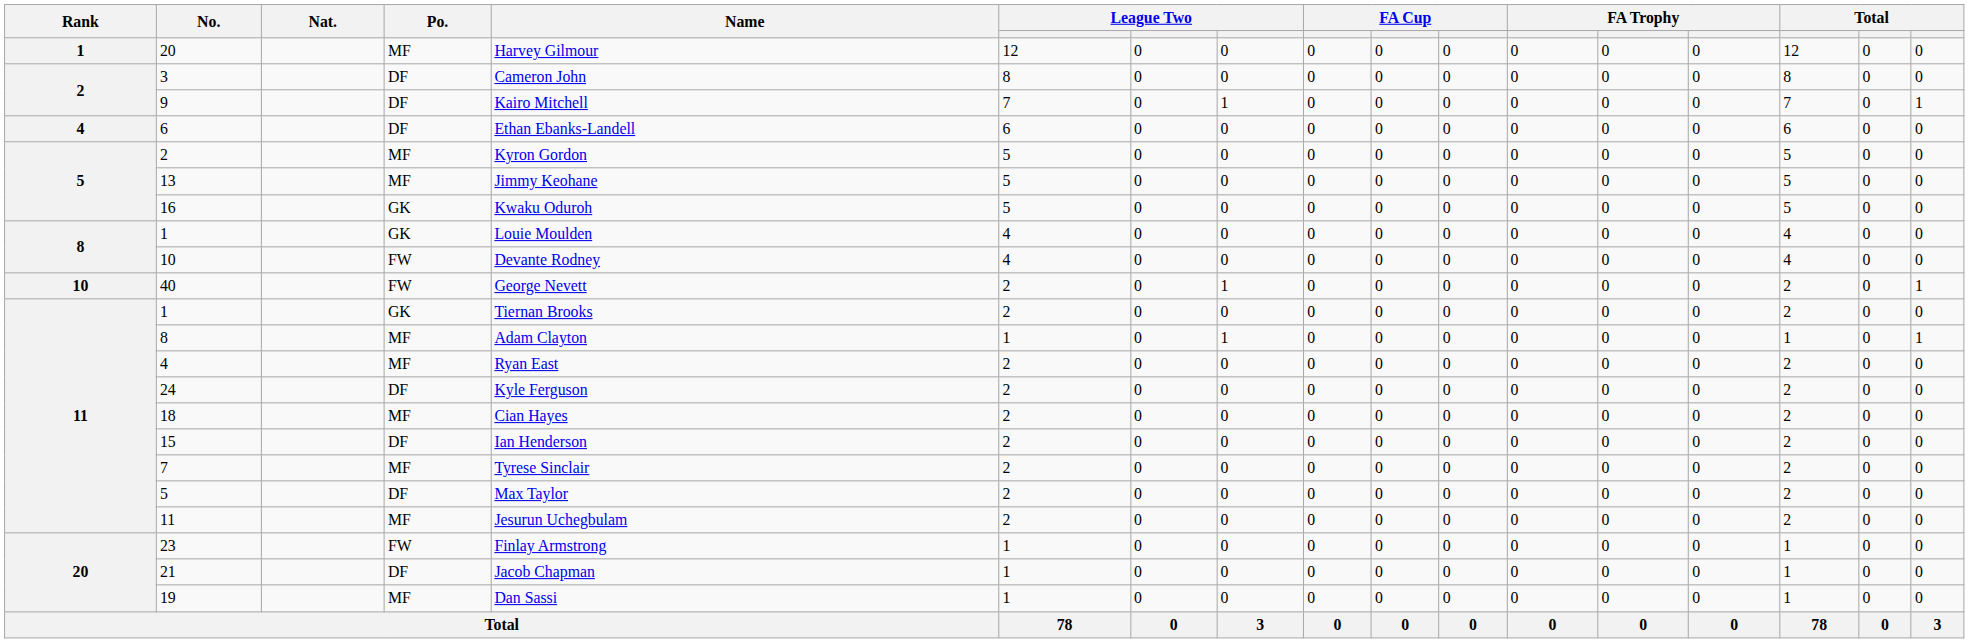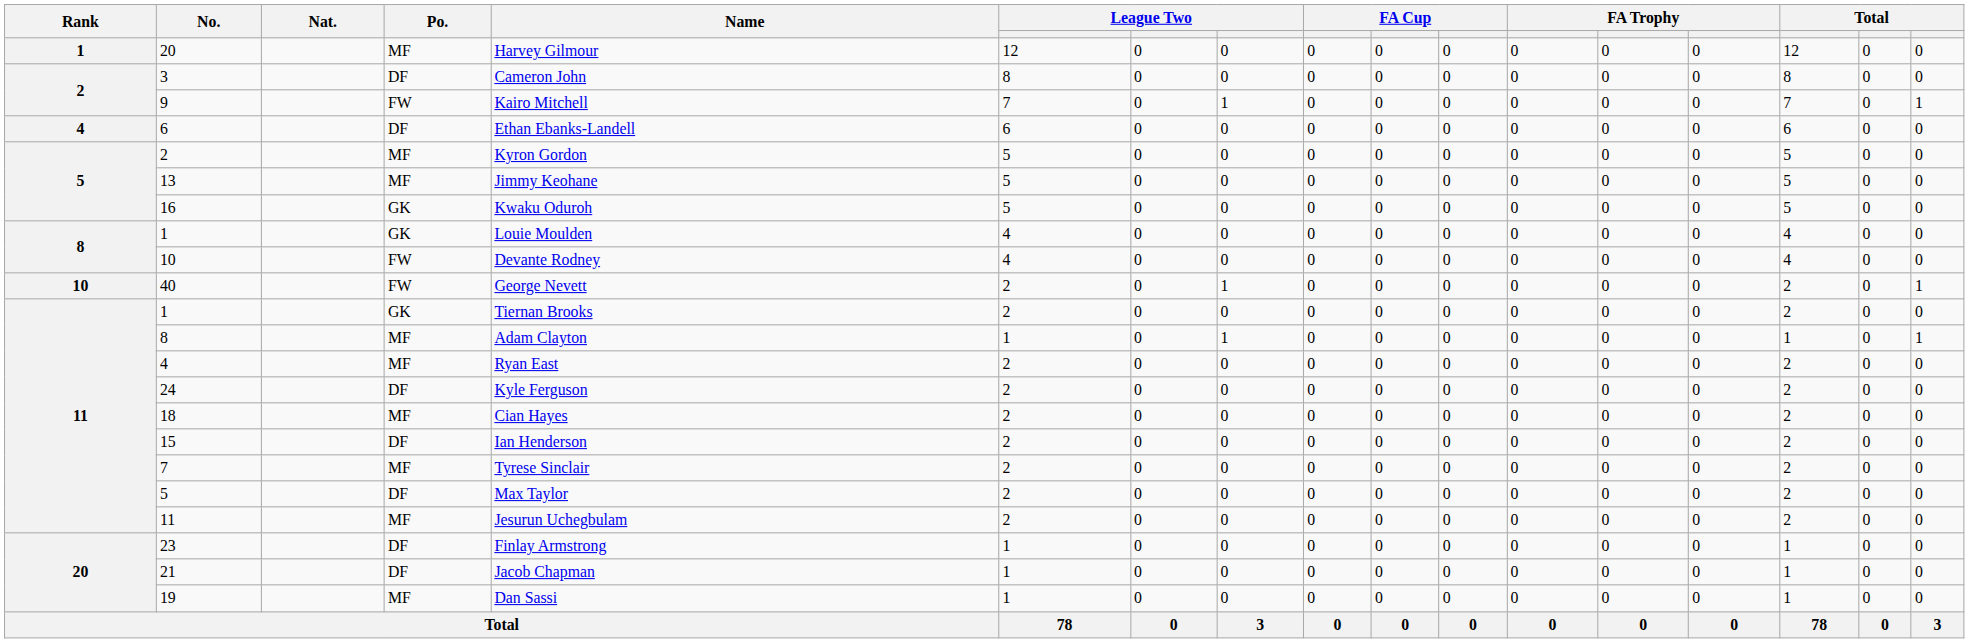 <table class="wikitable" style="text-align:left; font-size:95%; width:95%;">
 <tr>
 <th rowspan=2>Rank</th>
 <th rowspan=2>No.</th>
 <th rowspan=2>Nat.</th>
 <th rowspan=2>Po.</th>
 <th rowspan=2>Name</th>
 <th colspan=3><a href='#'>League Two</a></th>
 <th colspan=3><a href='#'>FA Cup</a></th>
 <th colspan=3>FA Trophy</th>
 <th colspan=3>Total</th>
 </tr>
 <tr>
 <th></th>
 <th></th>
 <th></th>
 <th></th>
 <th></th>
 <th></th>
 <th></th>
 <th></th>
 <th></th>
 <th></th>
 <th></th>
 <th></th>
 </tr>
 <tr>
 <th>1</th>
 <td>20</td>
 <td></td>
 <td>MF</td>
 <td><a href='#'>Harvey Gilmour</a></td>
 <td>12</td>
 <td>0</td>
 <td>0</td>
 <td>0</td>
 <td>0</td>
 <td>0</td>
 <td>0</td>
 <td>0</td>
 <td>0</td>
 <td>12</td>
 <td>0</td>
 <td>0</td>
 </tr>
 <tr>
 <th rowspan="2">2</th>
 <td>3</td>
 <td></td>
 <td>DF</td>
 <td><a href='#'>Cameron John</a></td>
 <td>8</td>
 <td>0</td>
 <td>0</td>
 <td>0</td>
 <td>0</td>
 <td>0</td>
 <td>0</td>
 <td>0</td>
 <td>0</td>
 <td>8</td>
 <td>0</td>
 <td>0</td>
 </tr>
 <tr>
 <td>9</td>
 <td></td>
-<td>DF</td>
+<td>FW</td>
 <td><a href='#'>Kairo Mitchell</a></td>
 <td>7</td>
 <td>0</td>
 <td>1</td>
 <td>0</td>
 <td>0</td>
 <td>0</td>
 <td>0</td>
 <td>0</td>
 <td>0</td>
 <td>7</td>
 <td>0</td>
 <td>1</td>
 </tr>
 <tr>
 <th>4</th>
 <td>6</td>
 <td></td>
 <td>DF</td>
 <td><a href='#'>Ethan Ebanks-Landell</a></td>
 <td>6</td>
 <td>0</td>
 <td>0</td>
 <td>0</td>
 <td>0</td>
 <td>0</td>
 <td>0</td>
 <td>0</td>
 <td>0</td>
 <td>6</td>
 <td>0</td>
 <td>0</td>
 </tr>
 <tr>
 <th rowspan="3">5</th>
 <td>2</td>
 <td></td>
 <td>MF</td>
 <td><a href='#'>Kyron Gordon</a></td>
 <td>5</td>
 <td>0</td>
 <td>0</td>
 <td>0</td>
 <td>0</td>
 <td>0</td>
 <td>0</td>
 <td>0</td>
 <td>0</td>
 <td>5</td>
 <td>0</td>
 <td>0</td>
 </tr>
 <tr>
 <td>13</td>
 <td></td>
 <td>MF</td>
 <td><a href='#'>Jimmy Keohane</a></td>
 <td>5</td>
 <td>0</td>
 <td>0</td>
 <td>0</td>
 <td>0</td>
 <td>0</td>
 <td>0</td>
 <td>0</td>
 <td>0</td>
 <td>5</td>
 <td>0</td>
 <td>0</td>
 </tr>
 <tr>
 <td>16</td>
 <td></td>
 <td>GK</td>
 <td><a href='#'>Kwaku Oduroh</a></td>
 <td>5</td>
 <td>0</td>
 <td>0</td>
 <td>0</td>
 <td>0</td>
 <td>0</td>
 <td>0</td>
 <td>0</td>
 <td>0</td>
 <td>5</td>
 <td>0</td>
 <td>0</td>
 </tr>
 <tr>
 <th rowspan="2">8</th>
 <td>1</td>
 <td></td>
 <td>GK</td>
 <td><a href='#'>Louie Moulden</a></td>
 <td>4</td>
 <td>0</td>
 <td>0</td>
 <td>0</td>
 <td>0</td>
 <td>0</td>
 <td>0</td>
 <td>0</td>
 <td>0</td>
 <td>4</td>
 <td>0</td>
 <td>0</td>
 </tr>
 <tr>
 <td>10</td>
 <td></td>
 <td>FW</td>
 <td><a href='#'>Devante Rodney</a></td>
 <td>4</td>
 <td>0</td>
 <td>0</td>
 <td>0</td>
 <td>0</td>
 <td>0</td>
 <td>0</td>
 <td>0</td>
 <td>0</td>
 <td>4</td>
 <td>0</td>
 <td>0</td>
 </tr>
 <tr>
 <th>10</th>
 <td>40</td>
 <td></td>
 <td>FW</td>
 <td><a href='#'>George Nevett</a></td>
 <td>2</td>
 <td>0</td>
 <td>1</td>
 <td>0</td>
 <td>0</td>
 <td>0</td>
 <td>0</td>
 <td>0</td>
 <td>0</td>
 <td>2</td>
 <td>0</td>
 <td>1</td>
 </tr>
 <tr>
 <th rowspan="9">11</th>
 <td>1</td>
 <td></td>
 <td>GK</td>
 <td><a href='#'>Tiernan Brooks</a></td>
 <td>2</td>
 <td>0</td>
 <td>0</td>
 <td>0</td>
 <td>0</td>
 <td>0</td>
 <td>0</td>
 <td>0</td>
 <td>0</td>
 <td>2</td>
 <td>0</td>
 <td>0</td>
 </tr>
 <tr>
 <td>8</td>
 <td></td>
 <td>MF</td>
 <td><a href='#'>Adam Clayton</a></td>
 <td>1</td>
 <td>0</td>
 <td>1</td>
 <td>0</td>
 <td>0</td>
 <td>0</td>
 <td>0</td>
 <td>0</td>
 <td>0</td>
 <td>1</td>
 <td>0</td>
 <td>1</td>
 </tr>
 <tr>
 <td>4</td>
 <td></td>
 <td>MF</td>
 <td><a href='#'>Ryan East</a></td>
 <td>2</td>
 <td>0</td>
 <td>0</td>
 <td>0</td>
 <td>0</td>
 <td>0</td>
 <td>0</td>
 <td>0</td>
 <td>0</td>
 <td>2</td>
 <td>0</td>
 <td>0</td>
 </tr>
 <tr>
 <td>24</td>
 <td></td>
 <td>DF</td>
 <td><a href='#'>Kyle Ferguson</a></td>
 <td>2</td>
 <td>0</td>
 <td>0</td>
 <td>0</td>
 <td>0</td>
 <td>0</td>
 <td>0</td>
 <td>0</td>
 <td>0</td>
 <td>2</td>
 <td>0</td>
 <td>0</td>
 </tr>
 <tr>
 <td>18</td>
 <td></td>
 <td>MF</td>
 <td><a href='#'>Cian Hayes</a></td>
 <td>2</td>
 <td>0</td>
 <td>0</td>
 <td>0</td>
 <td>0</td>
 <td>0</td>
 <td>0</td>
 <td>0</td>
 <td>0</td>
 <td>2</td>
 <td>0</td>
 <td>0</td>
 </tr>
 <tr>
 <td>15</td>
 <td></td>
 <td>DF</td>
 <td><a href='#'>Ian Henderson</a></td>
 <td>2</td>
 <td>0</td>
 <td>0</td>
 <td>0</td>
 <td>0</td>
 <td>0</td>
 <td>0</td>
 <td>0</td>
 <td>0</td>
 <td>2</td>
 <td>0</td>
 <td>0</td>
 </tr>
 <tr>
 <td>7</td>
 <td></td>
 <td>MF</td>
 <td><a href='#'>Tyrese Sinclair</a></td>
 <td>2</td>
 <td>0</td>
 <td>0</td>
 <td>0</td>
 <td>0</td>
 <td>0</td>
 <td>0</td>
 <td>0</td>
 <td>0</td>
 <td>2</td>
 <td>0</td>
 <td>0</td>
 </tr>
 <tr>
 <td>5</td>
 <td></td>
 <td>DF</td>
 <td><a href='#'>Max Taylor</a></td>
 <td>2</td>
 <td>0</td>
 <td>0</td>
 <td>0</td>
 <td>0</td>
 <td>0</td>
 <td>0</td>
 <td>0</td>
 <td>0</td>
 <td>2</td>
 <td>0</td>
 <td>0</td>
 </tr>
 <tr>
 <td>11</td>
 <td></td>
 <td>MF</td>
 <td><a href='#'>Jesurun Uchegbulam</a></td>
 <td>2</td>
 <td>0</td>
 <td>0</td>
 <td>0</td>
 <td>0</td>
 <td>0</td>
 <td>0</td>
 <td>0</td>
 <td>0</td>
 <td>2</td>
 <td>0</td>
 <td>0</td>
 </tr>
 <tr>
 <th rowspan="3">20</th>
 <td>23</td>
 <td></td>
-<td>FW</td>
+<td>DF</td>
 <td><a href='#'>Finlay Armstrong</a></td>
 <td>1</td>
 <td>0</td>
 <td>0</td>
 <td>0</td>
 <td>0</td>
 <td>0</td>
 <td>0</td>
 <td>0</td>
 <td>0</td>
 <td>1</td>
 <td>0</td>
 <td>0</td>
 </tr>
 <tr>
 <td>21</td>
 <td></td>
 <td>DF</td>
 <td><a href='#'>Jacob Chapman</a></td>
 <td>1</td>
 <td>0</td>
 <td>0</td>
 <td>0</td>
 <td>0</td>
 <td>0</td>
 <td>0</td>
 <td>0</td>
 <td>0</td>
 <td>1</td>
 <td>0</td>
 <td>0</td>
 </tr>
 <tr>
 <td>19</td>
 <td></td>
 <td>MF</td>
 <td><a href='#'>Dan Sassi</a></td>
 <td>1</td>
 <td>0</td>
 <td>0</td>
 <td>0</td>
 <td>0</td>
 <td>0</td>
 <td>0</td>
 <td>0</td>
 <td>0</td>
 <td>1</td>
 <td>0</td>
 <td>0</td>
 </tr>
 <tr>
 <th colspan="5">Total</th>
 <th>78</th>
 <th>0</th>
 <th>3</th>
 <th>0</th>
 <th>0</th>
 <th>0</th>
 <th>0</th>
 <th>0</th>
 <th>0</th>
 <th>78</th>
 <th>0</th>
 <th>3</th>
 </tr>
 </table>
